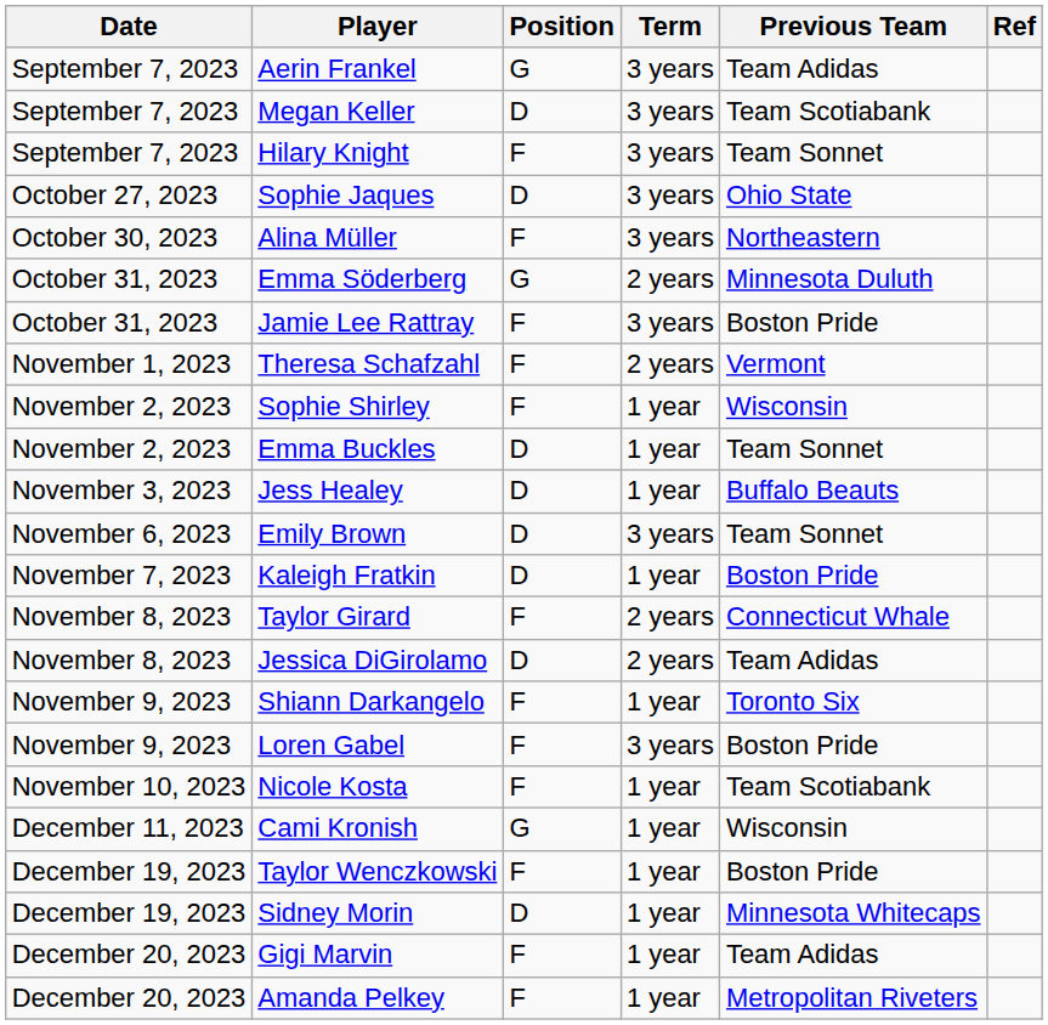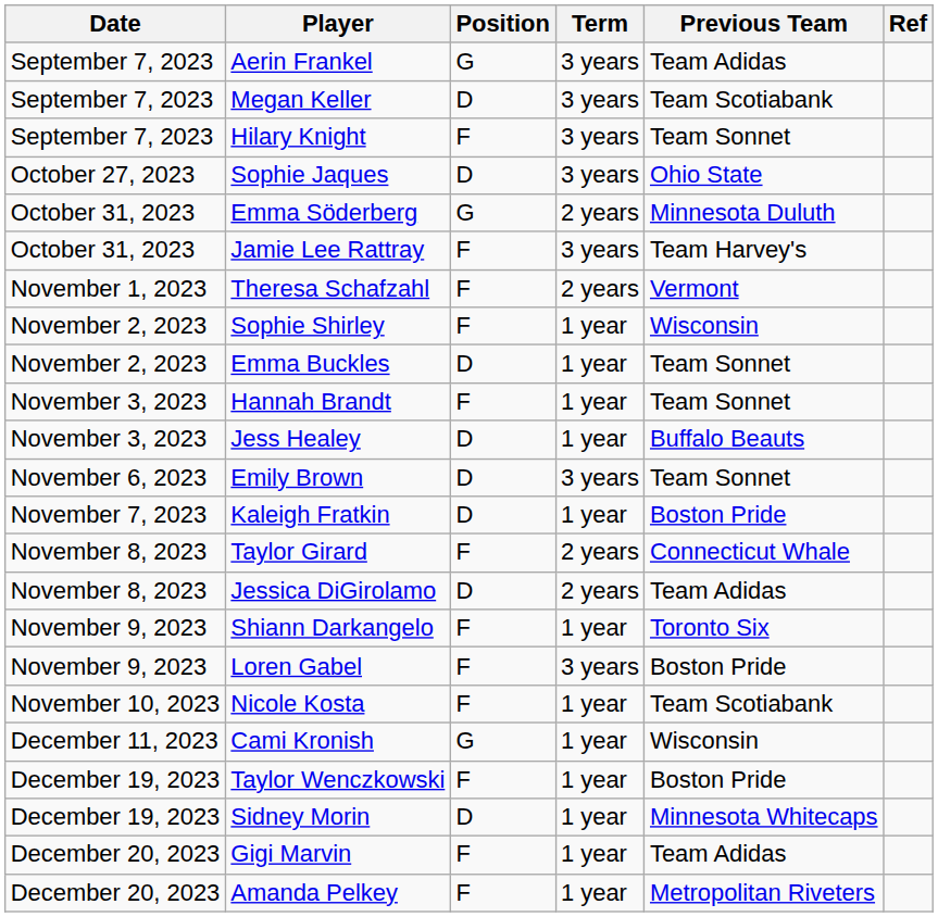 <table class="wikitable">
 <tr style="text-align:center; background:#ddd;">
 <th>Date</th>
 <th>Player</th>
 <th>Position</th>
 <th>Term</th>
 <th>Previous Team</th>
 <th>Ref</th>
 </tr>
 <tr>
 <td>September 7, 2023</td>
 <td><a href='#'>Aerin Frankel</a></td>
 <td>G</td>
 <td>3 years</td>
 <td>Team Adidas</td>
 <td></td>
 </tr>
 <tr>
 <td>September 7, 2023</td>
 <td><a href='#'>Megan Keller</a></td>
 <td>D</td>
 <td>3 years</td>
 <td>Team Scotiabank</td>
 <td></td>
 </tr>
 <tr>
 <td>September 7, 2023</td>
 <td><a href='#'>Hilary Knight</a></td>
 <td>F</td>
 <td>3 years</td>
 <td>Team Sonnet</td>
 <td></td>
 </tr>
 <tr>
 <td>October 27, 2023</td>
 <td><a href='#'>Sophie Jaques</a></td>
 <td>D</td>
 <td>3 years</td>
 <td><a href='#'>Ohio State</a></td>
 <td></td>
 </tr>
 <tr>
-<td>October 30, 2023</td>
-<td><a href='#'>Alina Müller</a></td>
-<td>F</td>
-<td>3 years</td>
-<td><a href='#'>Northeastern</a></td>
-<td></td>
-</tr>
-<tr>
 <td>October 31, 2023</td>
 <td><a href='#'>Emma Söderberg</a></td>
 <td>G</td>
 <td>2 years</td>
 <td><a href='#'>Minnesota Duluth</a></td>
 <td></td>
 </tr>
 <tr>
 <td>October 31, 2023</td>
 <td><a href='#'>Jamie Lee Rattray</a></td>
 <td>F</td>
 <td>3 years</td>
-<td>Boston Pride</td>
+<td>Team Harvey's</td>
 <td></td>
 </tr>
 <tr>
 <td>November 1, 2023</td>
 <td><a href='#'>Theresa Schafzahl</a></td>
 <td>F</td>
 <td>2 years</td>
 <td><a href='#'>Vermont</a></td>
 <td></td>
 </tr>
 <tr>
 <td>November 2, 2023</td>
 <td><a href='#'>Sophie Shirley</a></td>
 <td>F</td>
 <td>1 year</td>
 <td><a href='#'>Wisconsin</a></td>
 <td></td>
 </tr>
 <tr>
 <td>November 2, 2023</td>
 <td><a href='#'>Emma Buckles</a></td>
 <td>D</td>
+<td>1 year</td>
+<td>Team Sonnet</td>
+<td></td>
+</tr>
+<tr>
+<td>November 3, 2023</td>
+<td><a href='#'>Hannah Brandt</a></td>
+<td>F</td>
 <td>1 year</td>
 <td>Team Sonnet</td>
 <td></td>
 </tr>
 <tr>
 <td>November 3, 2023</td>
 <td><a href='#'>Jess Healey</a></td>
 <td>D</td>
 <td>1 year</td>
 <td><a href='#'>Buffalo Beauts</a></td>
 <td></td>
 </tr>
 <tr>
 <td>November 6, 2023</td>
 <td><a href='#'>Emily Brown</a></td>
 <td>D</td>
 <td>3 years</td>
 <td>Team Sonnet</td>
 <td></td>
 </tr>
 <tr>
 <td>November 7, 2023</td>
 <td><a href='#'>Kaleigh Fratkin</a></td>
 <td>D</td>
 <td>1 year</td>
 <td><a href='#'>Boston Pride</a></td>
 <td></td>
 </tr>
 <tr>
 <td>November 8, 2023</td>
 <td><a href='#'>Taylor Girard</a></td>
 <td>F</td>
 <td>2 years</td>
 <td><a href='#'>Connecticut Whale</a></td>
 <td></td>
 </tr>
 <tr>
 <td>November 8, 2023</td>
 <td><a href='#'>Jessica DiGirolamo</a></td>
 <td>D</td>
 <td>2 years</td>
 <td>Team Adidas</td>
 <td></td>
 </tr>
 <tr>
 <td>November 9, 2023</td>
 <td><a href='#'>Shiann Darkangelo</a></td>
 <td>F</td>
 <td>1 year</td>
 <td><a href='#'>Toronto Six</a></td>
 <td></td>
 </tr>
 <tr>
 <td>November 9, 2023</td>
 <td><a href='#'>Loren Gabel</a></td>
 <td>F</td>
 <td>3 years</td>
 <td>Boston Pride</td>
 <td></td>
 </tr>
 <tr>
 <td>November 10, 2023</td>
 <td><a href='#'>Nicole Kosta</a></td>
 <td>F</td>
 <td>1 year</td>
 <td>Team Scotiabank</td>
 <td></td>
 </tr>
 <tr>
 <td>December 11, 2023</td>
 <td><a href='#'>Cami Kronish</a></td>
 <td>G</td>
 <td>1 year</td>
 <td>Wisconsin</td>
 <td></td>
 </tr>
 <tr>
 <td>December 19, 2023</td>
 <td><a href='#'>Taylor Wenczkowski</a></td>
 <td>F</td>
 <td>1 year</td>
 <td>Boston Pride</td>
 <td></td>
 </tr>
 <tr>
 <td>December 19, 2023</td>
 <td><a href='#'>Sidney Morin</a></td>
 <td>D</td>
 <td>1 year</td>
 <td><a href='#'>Minnesota Whitecaps</a></td>
 <td></td>
 </tr>
 <tr>
 <td>December 20, 2023</td>
 <td><a href='#'>Gigi Marvin</a></td>
 <td>F</td>
 <td>1 year</td>
 <td>Team Adidas</td>
 <td></td>
 </tr>
 <tr>
 <td>December 20, 2023</td>
 <td><a href='#'>Amanda Pelkey</a></td>
 <td>F</td>
 <td>1 year</td>
 <td><a href='#'>Metropolitan Riveters</a></td>
 <td></td>
 </tr>
 </table>
